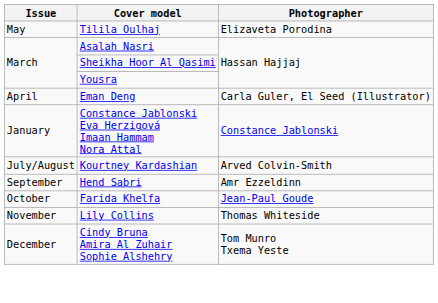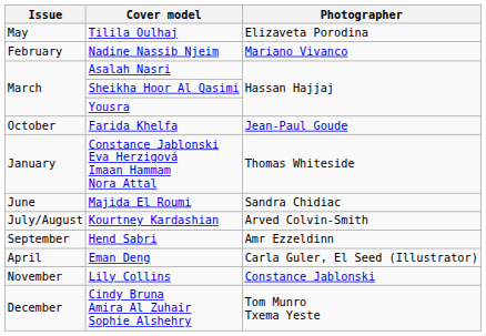 <table class="sortable wikitable">
 <tr>
 <th>Issue</th>
 <th>Cover model</th>
 <th>Photographer</th>
 </tr>
 <tr>
 <td>May</td>
 <td><a href='#'>Tilila Oulhaj</a></td>
 <td>Elizaveta Porodina</td>
+</tr>
+<tr>
+<td>February</td>
+<td><a href='#'>Nadine Nassib Njeim</a></td>
+<td><a href='#'>Mariano Vivanco</a></td>
 </tr>
 <tr>
 <td rowspan=3>March</td>
 <td><a href='#'>Asalah Nasri</a></td>
 <td rowspan=3>Hassan Hajjaj</td>
 </tr>
 <tr>
 <td><a href='#'>Sheikha Hoor Al Qasimi</a></td>
 </tr>
 <tr>
 <td><a href='#'>Yousra</a></td>
 </tr>
 <tr>
-<td>April</td>
-<td><a href='#'>Eman Deng</a></td>
-<td>Carla Guler, El Seed (Illustrator)</td>
+<td>October</td>
+<td><a href='#'>Farida Khelfa</a></td>
+<td><a href='#'>Jean-Paul Goude</a></td>
 </tr>
 <tr>
 <td>January</td>
 <td><a href='#'>Constance Jablonski</a><br><a href='#'>Eva Herzigová</a> <br><a href='#'>Imaan Hammam</a><br><a href='#'>Nora Attal</a></td>
-<td><a href='#'>Constance Jablonski</a></td>
+<td>Thomas Whiteside</td>
+</tr>
+<tr>
+<td>June</td>
+<td><a href='#'>Majida El Roumi</a></td>
+<td>Sandra Chidiac</td>
 </tr>
 <tr>
 <td>July/August</td>
 <td><a href='#'>Kourtney Kardashian</a></td>
 <td>Arved Colvin-Smith</td>
 </tr>
 <tr>
 <td>September</td>
 <td><a href='#'>Hend Sabri</a></td>
 <td>Amr Ezzeldinn</td>
 </tr>
 <tr>
-<td>October</td>
-<td><a href='#'>Farida Khelfa</a></td>
-<td><a href='#'>Jean-Paul Goude</a></td>
+<td>April</td>
+<td><a href='#'>Eman Deng</a></td>
+<td>Carla Guler, El Seed (Illustrator)</td>
 </tr>
 <tr>
 <td>November</td>
 <td><a href='#'>Lily Collins</a></td>
-<td>Thomas Whiteside</td>
+<td><a href='#'>Constance Jablonski</a></td>
 </tr>
 <tr>
 <td>December</td>
 <td><a href='#'>Cindy Bruna</a> <br><a href='#'>Amira Al Zuhair</a><br><a href='#'>Sophie Alshehry</a></td>
 <td>Tom Munro <br> Txema Yeste</td>
 </tr>
 </table>
